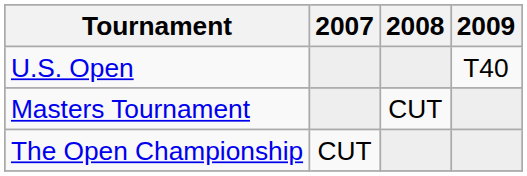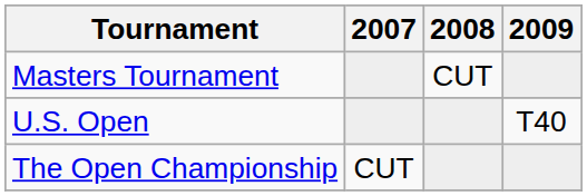 <table class="wikitable" style="font-size:95%;text-align:center;">
 <tr>
 <th>Tournament</th>
 <th>2007</th>
 <th>2008</th>
 <th>2009</th>
 </tr>
 <tr>
+<td align=left><a href='#'>Masters Tournament</a></td>
+<td style="background:#eeeeee;"></td>
+<td>CUT</td>
+<td style="background:#eeeeee;"></td>
+</tr>
+<tr>
 <td align=left><a href='#'>U.S. Open</a></td>
 <td style="background:#eeeeee;"></td>
 <td style="background:#eeeeee;"></td>
 <td>T40</td>
-</tr>
-<tr>
-<td align=left><a href='#'>Masters Tournament</a></td>
-<td style="background:#eeeeee;"></td>
-<td>CUT</td>
-<td style="background:#eeeeee;"></td>
 </tr>
 <tr>
 <td align=left><a href='#'>The Open Championship</a></td>
 <td>CUT</td>
 <td style="background:#eeeeee;"></td>
 <td style="background:#eeeeee;"></td>
 </tr>
 </table>
